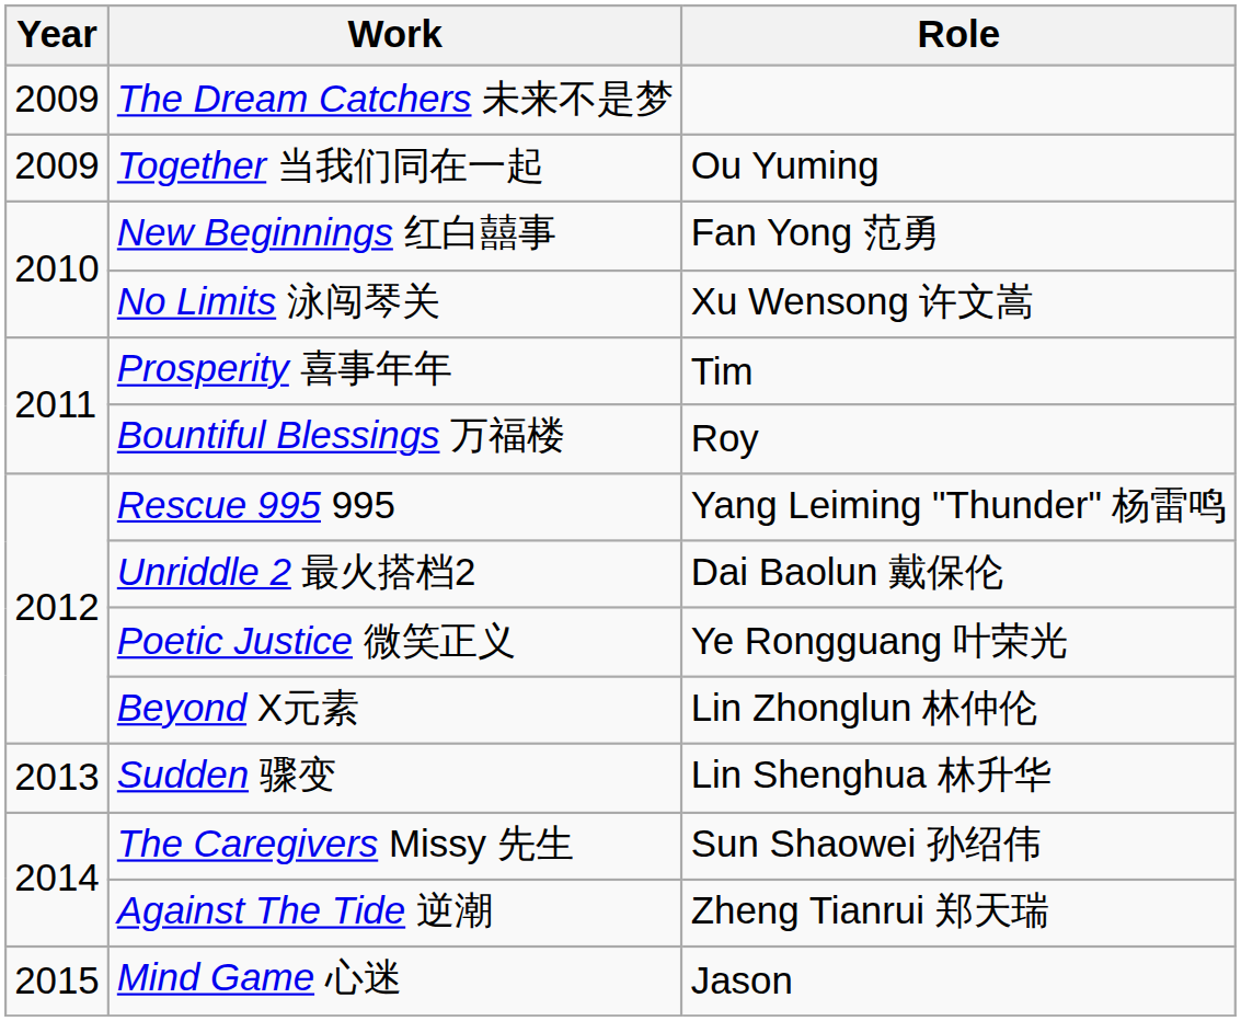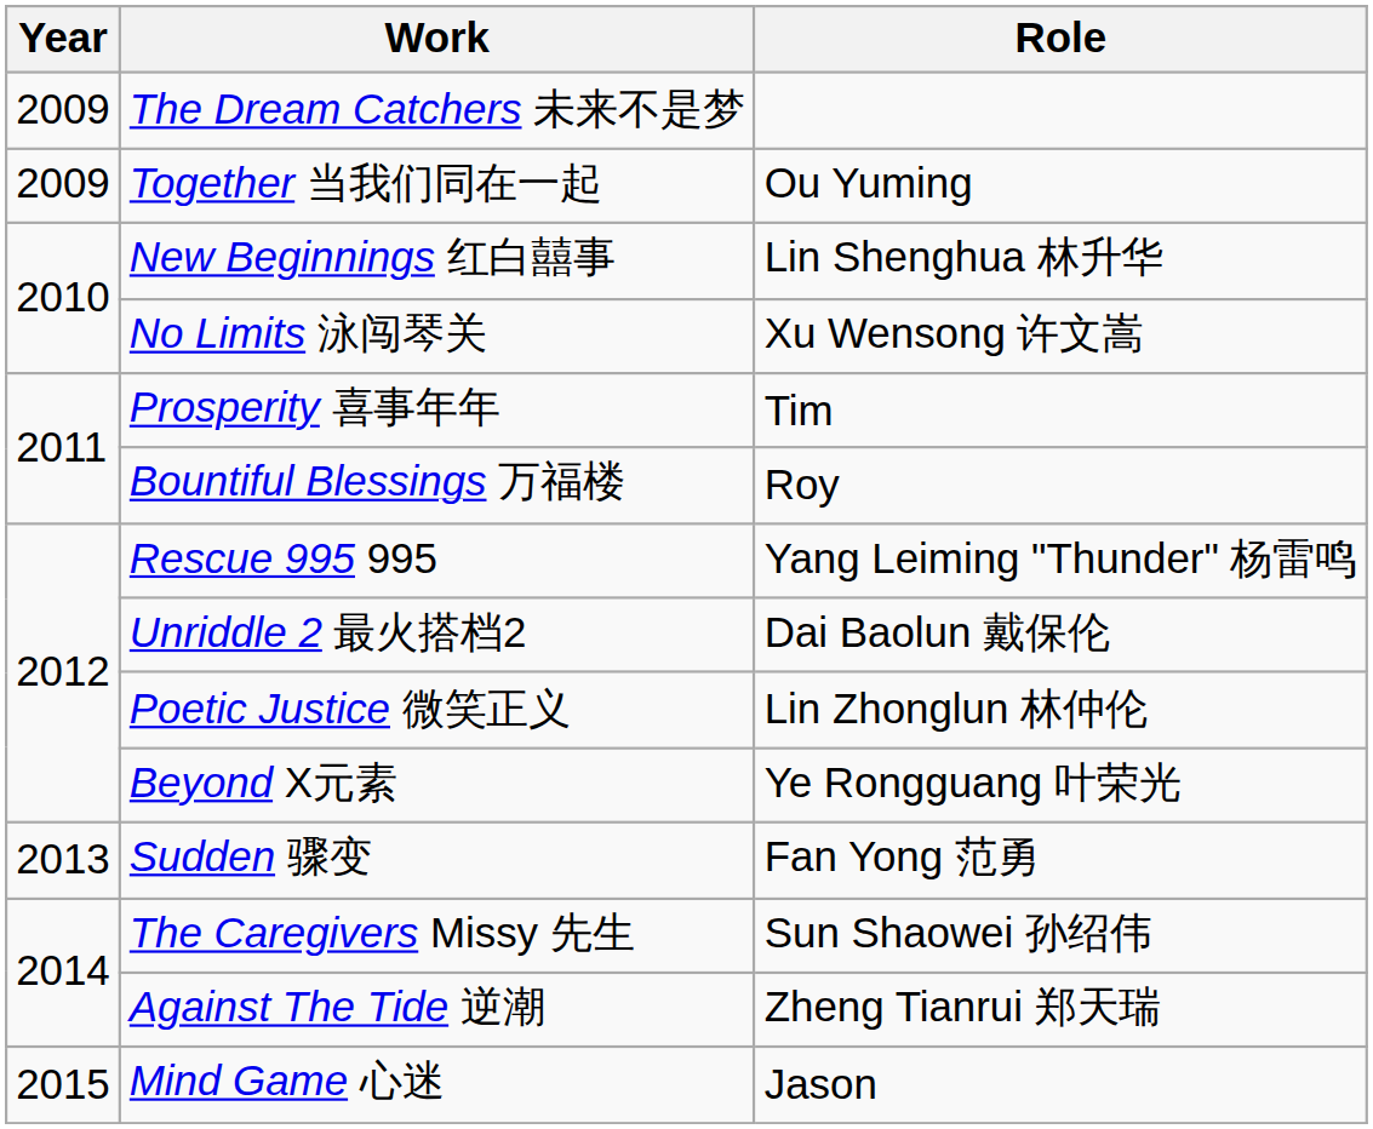 <table class="wikitable">
 <tr>
 <th>Year</th>
 <th>Work</th>
 <th>Role</th>
 </tr>
 <tr>
 <td>2009</td>
 <td><em><a href='#'>The Dream Catchers</a></em> 未来不是梦</td>
 <td></td>
 </tr>
 <tr>
 <td>2009</td>
 <td><em><a href='#'>Together</a></em> 当我们同在一起</td>
 <td>Ou Yuming</td>
 </tr>
 <tr>
 <td rowspan="2">2010</td>
 <td><em><a href='#'>New Beginnings</a></em> 红白囍事</td>
-<td>Fan Yong 范勇</td>
+<td>Lin Shenghua 林升华</td>
 </tr>
 <tr>
 <td><em><a href='#'>No Limits</a></em> 泳闯琴关</td>
 <td>Xu Wensong 许文嵩</td>
 </tr>
 <tr>
 <td rowspan="2">2011</td>
 <td><em><a href='#'>Prosperity</a></em> 喜事年年</td>
 <td>Tim</td>
 </tr>
 <tr>
 <td><em><a href='#'>Bountiful Blessings</a></em> 万福楼</td>
 <td>Roy</td>
 </tr>
 <tr>
 <td rowspan="4">2012</td>
 <td><em><a href='#'>Rescue 995</a></em> 995</td>
 <td>Yang Leiming "Thunder" 杨雷鸣</td>
 </tr>
 <tr>
 <td><em><a href='#'>Unriddle 2</a></em> 最火搭档2</td>
 <td>Dai Baolun 戴保伦</td>
 </tr>
 <tr>
 <td><em><a href='#'>Poetic Justice</a></em> 微笑正义</td>
-<td>Ye Rongguang 叶荣光</td>
+<td>Lin Zhonglun 林仲伦</td>
 </tr>
 <tr>
 <td><em><a href='#'>Beyond</a></em> X元素</td>
-<td>Lin Zhonglun 林仲伦</td>
+<td>Ye Rongguang 叶荣光</td>
 </tr>
 <tr>
 <td>2013</td>
 <td><em><a href='#'>Sudden</a></em> 骤变</td>
-<td>Lin Shenghua 林升华</td>
+<td>Fan Yong 范勇</td>
 </tr>
 <tr>
 <td rowspan="2">2014</td>
 <td><em><a href='#'>The Caregivers</a></em> Missy 先生</td>
 <td>Sun Shaowei 孙绍伟</td>
 </tr>
 <tr>
 <td><em><a href='#'>Against The Tide</a></em> 逆潮</td>
 <td>Zheng Tianrui 郑天瑞</td>
 </tr>
 <tr>
 <td>2015</td>
 <td><em><a href='#'>Mind Game</a></em> 心迷</td>
 <td>Jason</td>
 </tr>
 </table>
